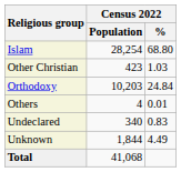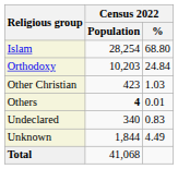 <table class="wikitable">
 <tr>
 <th rowspan="2">Religious group</th>
 <th colspan="2">Census 2022</th>
 </tr>
 <tr>
 <th>Population</th>
 <th>%</th>
 </tr>
 <tr>
 <td style="background:#F5F5DC;"><a href='#'>Islam</a></td>
 <td align="right">28,254</td>
 <td>68.80</td>
 </tr>
 <tr>
+<td style="background:#F5F5DC;"><a href='#'>Orthodoxy</a></td>
+<td align="right">10,203</td>
+<td>24.84</td>
+</tr>
+<tr>
 <td style="background:#F5F5DC;">Other Christian</td>
 <td align="right">423</td>
 <td>1.03</td>
 </tr>
 <tr>
-<td style="background:#F5F5DC;"><a href='#'>Orthodoxy</a></td>
-<td align="right">10,203</td>
-<td>24.84</td>
-</tr>
-<tr>
 <td style="background:#F5F5DC;">Others</td>
-<td align="right">4</td>
+<td align="right"><strong>4</strong></td>
 <td>0.01</td>
 </tr>
 <tr>
 <td style="background:#F5F5DC;">Undeclared</td>
 <td align="right">340</td>
 <td>0.83</td>
 </tr>
 <tr>
 <td style="background:#F5F5DC;">Unknown</td>
 <td align="right">1,844</td>
 <td>4.49</td>
 </tr>
 <tr>
 <td style="background:#F0F0F0;"><strong>Total</strong></td>
 <td align="right">41,068</td>
 <td></td>
 </tr>
 </table>
